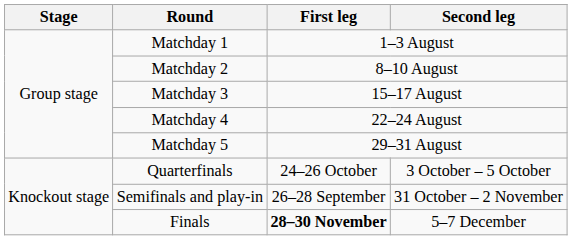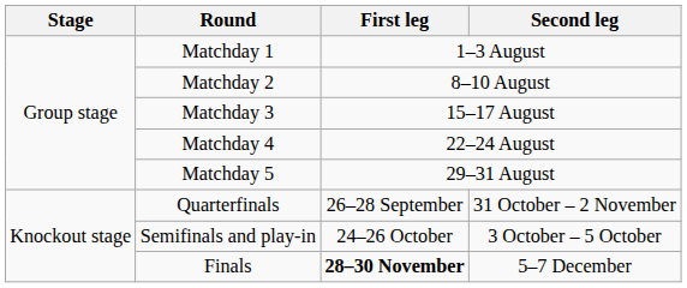 <table class="wikitable" style="text-align:center">
 <tr>
 <th>Stage</th>
 <th>Round</th>
 <th>First leg</th>
 <th>Second leg</th>
 </tr>
 <tr>
 <td rowspan="5">Group stage</td>
 <td>Matchday 1</td>
 <td colspan="2">1–3 August</td>
 </tr>
 <tr>
 <td>Matchday 2</td>
 <td colspan="2">8–10 August</td>
 </tr>
 <tr>
 <td>Matchday 3</td>
 <td colspan="2">15–17 August</td>
 </tr>
 <tr>
 <td>Matchday 4</td>
 <td colspan="2">22–24 August</td>
 </tr>
 <tr>
 <td>Matchday 5</td>
 <td colspan="2">29–31 August</td>
 </tr>
 <tr>
 <td rowspan="3">Knockout stage</td>
 <td>Quarterfinals</td>
-<td>24–26 October</td>
-<td>3 October – 5 October</td>
+<td>26–28 September</td>
+<td>31 October – 2 November</td>
 </tr>
 <tr>
 <td>Semifinals and play-in</td>
-<td>26–28 September</td>
-<td>31 October – 2 November</td>
+<td>24–26 October</td>
+<td>3 October – 5 October</td>
 </tr>
 <tr>
 <td>Finals</td>
 <td><strong>28–30 November</strong></td>
 <td>5–7 December</td>
 </tr>
 </table>
